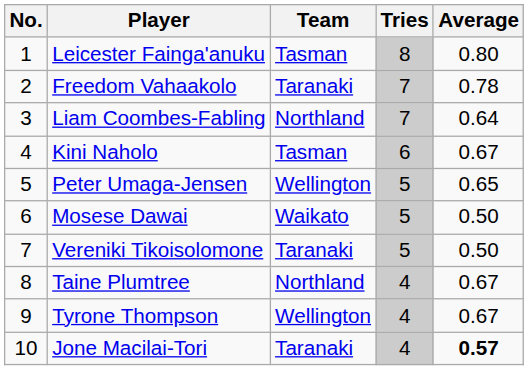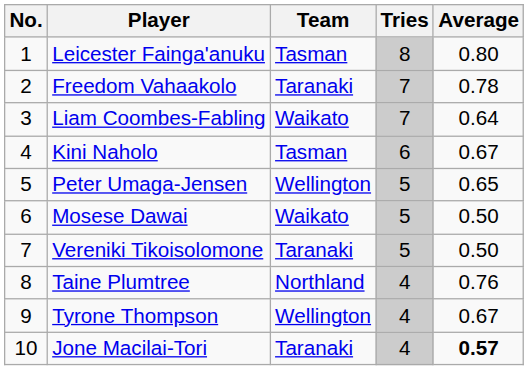 <table class="wikitable" style="text-align:center">
 <tr>
 <th>No.</th>
 <th>Player</th>
 <th>Team</th>
 <th>Tries</th>
 <th>Average</th>
 </tr>
 <tr>
 <td>1</td>
 <td style="text-align:left"><a href='#'>Leicester Fainga'anuku</a></td>
 <td style="text-align:left"><a href='#'>Tasman</a></td>
 <td style="background:#ccc">8</td>
 <td>0.80</td>
 </tr>
 <tr>
 <td>2</td>
 <td style="text-align:left"><a href='#'>Freedom Vahaakolo</a></td>
 <td style="text-align:left"><a href='#'>Taranaki</a></td>
 <td style="background:#ccc">7</td>
 <td>0.78</td>
 </tr>
 <tr>
 <td>3</td>
 <td style="text-align:left"><a href='#'>Liam Coombes-Fabling</a></td>
-<td style="text-align:left"><a href='#'>Northland</a></td>
+<td style="text-align:left"><a href='#'>Waikato</a></td>
 <td style="background:#ccc">7</td>
 <td>0.64</td>
 </tr>
 <tr>
 <td>4</td>
 <td style="text-align:left"><a href='#'>Kini Naholo</a></td>
 <td style="text-align:left"><a href='#'>Tasman</a></td>
 <td style="background:#ccc">6</td>
 <td>0.67</td>
 </tr>
 <tr>
 <td>5</td>
 <td style="text-align:left"><a href='#'>Peter Umaga-Jensen</a></td>
 <td style="text-align:left"><a href='#'>Wellington</a></td>
 <td style="background:#ccc">5</td>
 <td>0.65</td>
 </tr>
 <tr>
 <td>6</td>
 <td style="text-align:left"><a href='#'>Mosese Dawai</a></td>
 <td style="text-align:left"><a href='#'>Waikato</a></td>
 <td style="background:#ccc">5</td>
 <td>0.50</td>
 </tr>
 <tr>
 <td>7</td>
 <td style="text-align:left"><a href='#'>Vereniki Tikoisolomone</a></td>
 <td style="text-align:left"><a href='#'>Taranaki</a></td>
 <td style="background:#ccc">5</td>
 <td>0.50</td>
 </tr>
 <tr>
 <td>8</td>
 <td style="text-align:left"><a href='#'>Taine Plumtree</a></td>
 <td style="text-align:left"><a href='#'>Northland</a></td>
 <td style="background:#ccc">4</td>
-<td>0.67</td>
+<td>0.76</td>
 </tr>
 <tr>
 <td>9</td>
 <td style="text-align:left"><a href='#'>Tyrone Thompson</a></td>
 <td style="text-align:left"><a href='#'>Wellington</a></td>
 <td style="background:#ccc">4</td>
 <td>0.67</td>
 </tr>
 <tr>
 <td>10</td>
 <td style="text-align:left"><a href='#'>Jone Macilai-Tori</a></td>
 <td style="text-align:left"><a href='#'>Taranaki</a></td>
 <td style="background:#ccc">4</td>
 <td><strong>0.57</strong></td>
 </tr>
 </table>
